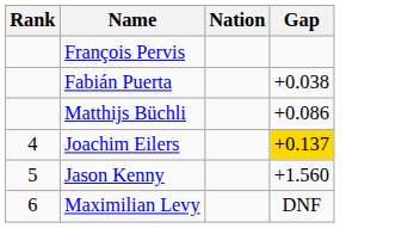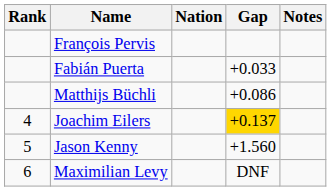 <table class="wikitable sortable" style="text-align:center">
 <tr>
 <th>Rank</th>
 <th>Name</th>
 <th>Nation</th>
 <th>Gap</th>
+<th>Notes</th>
 </tr>
 <tr>
 <td></td>
 <td align=left><a href='#'>François Pervis</a></td>
 <td align=left></td>
 <td></td>
+<td></td>
 </tr>
 <tr>
 <td></td>
 <td align=left><a href='#'>Fabián Puerta</a></td>
 <td align=left></td>
-<td>+0.038</td>
+<td>+0.033</td>
+<td></td>
 </tr>
 <tr>
 <td></td>
 <td align=left><a href='#'>Matthijs Büchli</a></td>
 <td align=left></td>
 <td>+0.086</td>
+<td></td>
 </tr>
 <tr>
 <td>4</td>
 <td align=left><a href='#'>Joachim Eilers</a></td>
 <td align=left></td>
 <td style="background: gold;">+0.137</td>
+<td></td>
 </tr>
 <tr>
 <td>5</td>
 <td align=left><a href='#'>Jason Kenny</a></td>
 <td align=left></td>
 <td>+1.560</td>
+<td></td>
 </tr>
 <tr>
 <td>6</td>
 <td align=left><a href='#'>Maximilian Levy</a></td>
 <td align=left></td>
 <td>DNF</td>
+<td></td>
 </tr>
 </table>
